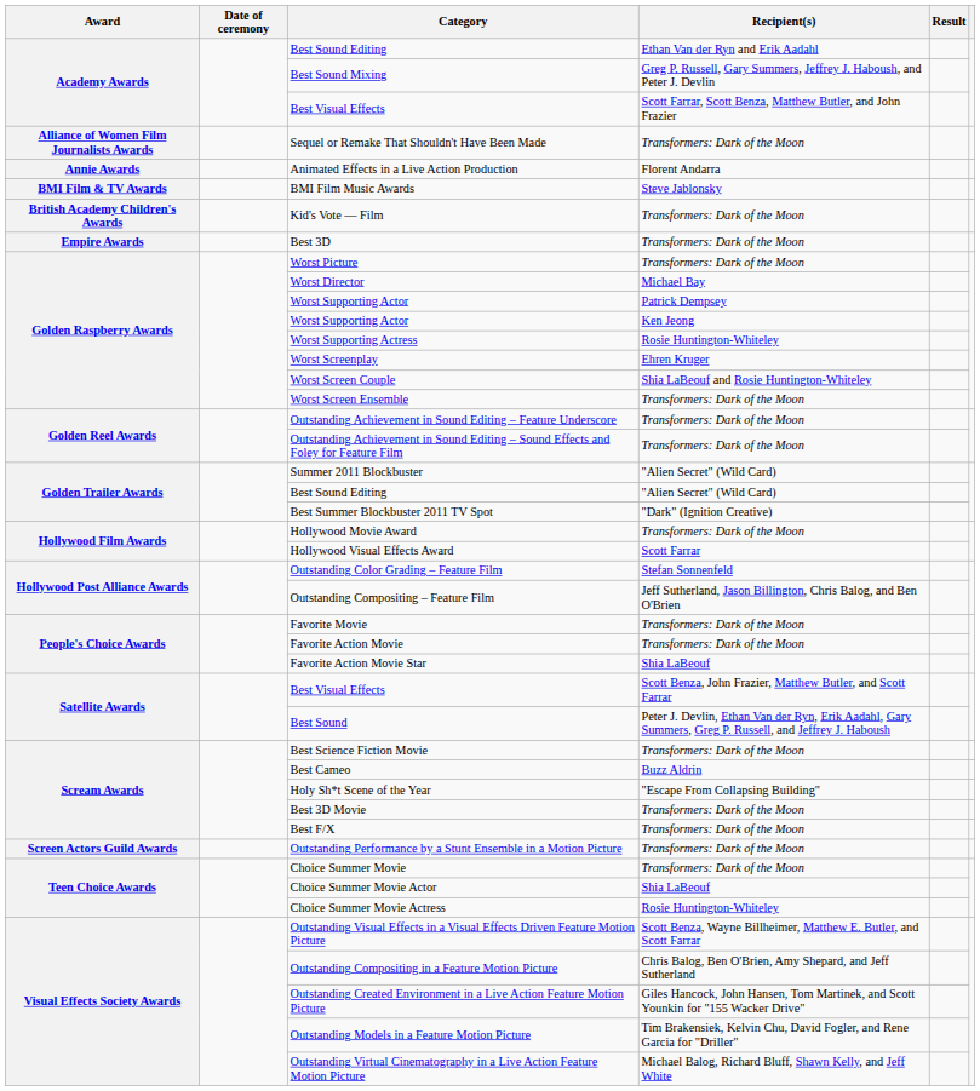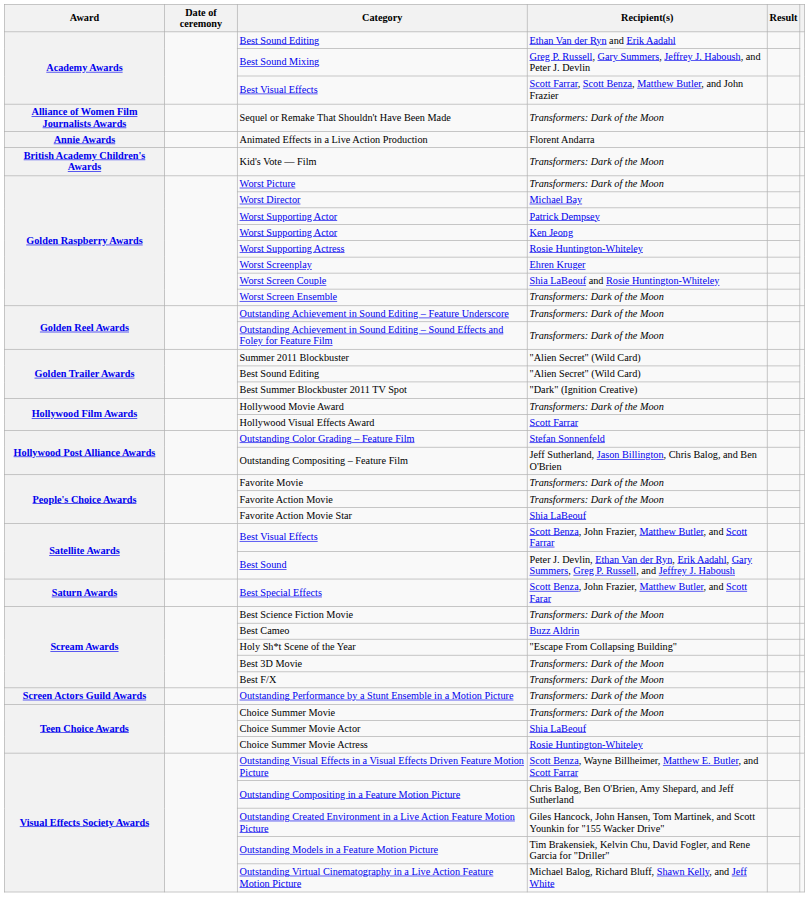 <table class="wikitable sortable plainrowheaders" style="width: 99%">
 <tr>
 <th scope="col">Award</th>
 <th scope="col">Date of ceremony</th>
 <th scope="col">Category</th>
 <th scope="col" style="width:30%;">Recipient(s)</th>
 <th scope="col">Result</th>
 <th scope="col" class="unsortable"></th>
 </tr>
 <tr>
 <th scope="rowgroup" rowspan="3"><a href='#'>Academy Awards</a></th>
 <td rowspan="3"><a href='#'></a></td>
 <td><a href='#'>Best Sound Editing</a></td>
 <td data-sort-value="Van der Ryn, Ethan and Aadahl, Erik"><a href='#'>Ethan Van der Ryn</a> and <a href='#'>Erik Aadahl</a></td>
 <td></td>
 <td rowspan="3" style="text-align:center;"><br></td>
 </tr>
 <tr>
 <td><a href='#'>Best Sound Mixing</a></td>
 <td data-sort-value="Russell, Greg P.; Summers, Gary; Haboush, Jeffrey J.; and Devlin, Peter J."><a href='#'>Greg P. Russell</a>, <a href='#'>Gary Summers</a>, <a href='#'>Jeffrey J. Haboush</a>, and Peter J. Devlin</td>
 <td></td>
 </tr>
 <tr>
 <td><a href='#'>Best Visual Effects</a></td>
 <td data-sort-value="Farrar, Scott; Benza, Scott; Butler, Matthew; and Frazier, John"><a href='#'>Scott Farrar</a>, <a href='#'>Scott Benza</a>, <a href='#'>Matthew Butler</a>, and John Frazier</td>
 <td></td>
 </tr>
 <tr>
 <th scope="row"><a href='#'>Alliance of Women Film Journalists Awards</a></th>
 <td></td>
 <td>Sequel or Remake That Shouldn't Have Been Made</td>
 <td><em>Transformers: Dark of the Moon</em></td>
 <td></td>
 <td style="text-align:center;"><br></td>
 </tr>
 <tr>
 <th scope="row"><a href='#'>Annie Awards</a></th>
 <td><a href='#'></a></td>
 <td>Animated Effects in a Live Action Production</td>
 <td data-sort-value="Andarra, Florent">Florent Andarra</td>
 <td></td>
 <td style="text-align:center;"></td>
 </tr>
 <tr>
-<th scope="row"><a href='#'>BMI Film & TV Awards</a></th>
-<td></td>
-<td>BMI Film Music Awards</td>
-<td data-sort-value="Jablonsky, Steve"><a href='#'>Steve Jablonsky</a></td>
-<td></td>
-<td style="text-align:center;"></td>
-</tr>
-<tr>
 <th scope="row"><a href='#'>British Academy Children's Awards</a></th>
 <td></td>
 <td>Kid's Vote — Film</td>
-<td><em>Transformers: Dark of the Moon</em></td>
-<td></td>
-<td style="text-align:center;"></td>
-</tr>
-<tr>
-<th scope="row"><a href='#'>Empire Awards</a></th>
-<td><a href='#'></a></td>
-<td>Best 3D</td>
 <td><em>Transformers: Dark of the Moon</em></td>
 <td></td>
 <td style="text-align:center;"></td>
 </tr>
 <tr>
 <th scope="rowgroup" rowspan="8"><a href='#'>Golden Raspberry Awards</a></th>
 <td rowspan="8"><a href='#'></a></td>
 <td><a href='#'>Worst Picture</a></td>
 <td><em>Transformers: Dark of the Moon</em></td>
 <td></td>
 <td rowspan="8" style="text-align:center;"></td>
 </tr>
 <tr>
 <td><a href='#'>Worst Director</a></td>
 <td data-sort-value="Bay, Michael"><a href='#'>Michael Bay</a></td>
 <td></td>
 </tr>
 <tr>
 <td><a href='#'>Worst Supporting Actor</a></td>
 <td data-sort-value="Dempsey, Patrick"><a href='#'>Patrick Dempsey</a></td>
 <td></td>
 </tr>
 <tr>
 <td><a href='#'>Worst Supporting Actor</a></td>
 <td data-sort-value="Jeong, Ken"><a href='#'>Ken Jeong</a></td>
 <td></td>
 </tr>
 <tr>
 <td><a href='#'>Worst Supporting Actress</a></td>
 <td data-sort-value="Huntington-Whiteley, Rosie"><a href='#'>Rosie Huntington-Whiteley</a></td>
 <td></td>
 </tr>
 <tr>
 <td><a href='#'>Worst Screenplay</a></td>
 <td data-sort-value="Kruger, Ehren"><a href='#'>Ehren Kruger</a></td>
 <td></td>
 </tr>
 <tr>
 <td><a href='#'>Worst Screen Couple</a></td>
 <td data-sort-value="LaBeouf, Shia and Huntington-Whiteley, Rosie"><a href='#'>Shia LaBeouf</a> and <a href='#'>Rosie Huntington-Whiteley</a></td>
 <td></td>
 </tr>
 <tr>
 <td><a href='#'>Worst Screen Ensemble</a></td>
 <td><em>Transformers: Dark of the Moon</em></td>
 <td></td>
 </tr>
 <tr>
 <th scope="rowgroup" rowspan="2"><a href='#'>Golden Reel Awards</a></th>
 <td rowspan="2"></td>
 <td><a href='#'>Outstanding Achievement in Sound Editing – Feature Underscore</a></td>
 <td><em>Transformers: Dark of the Moon</em></td>
 <td></td>
 <td rowspan="2" style="text-align:center;"><br></td>
 </tr>
 <tr>
 <td><a href='#'>Outstanding Achievement in Sound Editing – Sound Effects and Foley for Feature Film</a></td>
 <td><em>Transformers: Dark of the Moon</em></td>
 <td></td>
 </tr>
 <tr>
 <th scope="rowgroup" rowspan="3"><a href='#'>Golden Trailer Awards</a></th>
 <td rowspan="3"></td>
 <td>Summer 2011 Blockbuster</td>
 <td data-sort-value="Alien Secret">"Alien Secret" (Wild Card)</td>
 <td></td>
 <td rowspan="3" style="text-align:center;"></td>
 </tr>
 <tr>
 <td>Best Sound Editing</td>
 <td data-sort-value="Alien Secret">"Alien Secret" (Wild Card)</td>
 <td></td>
 </tr>
 <tr>
 <td>Best Summer Blockbuster 2011 TV Spot</td>
 <td data-sort-value="Dark">"Dark" (Ignition Creative)</td>
 <td></td>
 </tr>
 <tr>
 <th scope="row" rowspan="2"><a href='#'>Hollywood Film Awards</a></th>
 <td rowspan="2"></td>
 <td>Hollywood Movie Award</td>
 <td><em>Transformers: Dark of the Moon</em></td>
 <td></td>
 <td rowspan="2" style="text-align:center;"><br></td>
 </tr>
 <tr>
 <td>Hollywood Visual Effects Award</td>
 <td data-sort-value="Farrar, Scott"><a href='#'>Scott Farrar</a></td>
 <td></td>
 </tr>
 <tr>
 <th scope="rowgroup" rowspan="2"><a href='#'>Hollywood Post Alliance Awards</a></th>
 <td rowspan="2"></td>
 <td><a href='#'>Outstanding Color Grading – Feature Film</a></td>
 <td data-sort-value="Sonnenfeld, Stefan"><a href='#'>Stefan Sonnenfeld</a></td>
 <td></td>
 <td rowspan="2" style="text-align:center;"><br></td>
 </tr>
 <tr>
 <td>Outstanding Compositing – Feature Film</td>
 <td data-sort-value="Sutherland, Jeff; Billington, Jason; Balog, Chris; and O'Brien, Ben">Jeff Sutherland, <a href='#'>Jason Billington</a>, Chris Balog, and Ben O'Brien</td>
 <td></td>
 </tr>
 <tr>
 <th scope="rowgroup" rowspan="3"><a href='#'>People's Choice Awards</a></th>
 <td rowspan="3"><a href='#'></a></td>
 <td>Favorite Movie</td>
 <td><em>Transformers: Dark of the Moon</em></td>
 <td></td>
 <td rowspan="3" style="text-align:center;"></td>
 </tr>
 <tr>
 <td>Favorite Action Movie</td>
 <td><em>Transformers: Dark of the Moon</em></td>
 <td></td>
 </tr>
 <tr>
 <td>Favorite Action Movie Star</td>
 <td data-sort-value="LaBeouf, Shia"><a href='#'>Shia LaBeouf</a></td>
 <td></td>
 </tr>
 <tr>
 <th scope="rowgroup" rowspan="2"><a href='#'>Satellite Awards</a></th>
 <td rowspan="2"><a href='#'></a></td>
 <td><a href='#'>Best Visual Effects</a></td>
 <td data-sort-value="Benza, Scott; Frazier, John; Butler, Matthew; and Farrar, Scott"><a href='#'>Scott Benza</a>, John Frazier, <a href='#'>Matthew Butler</a>, and <a href='#'>Scott Farrar</a></td>
 <td></td>
 <td rowspan="2" style="text-align:center;"><br></td>
 </tr>
 <tr>
 <td><a href='#'>Best Sound</a></td>
 <td data-sort-value="Devlin, Peter J.; Van der Ryn, Ethan; Aadahl, Erik; Summers, Gary; Russell, Greg P.; and Haboush, Jeffrey J.">Peter J. Devlin, <a href='#'>Ethan Van der Ryn</a>, <a href='#'>Erik Aadahl</a>, <a href='#'>Gary Summers</a>, <a href='#'>Greg P. Russell</a>, and <a href='#'>Jeffrey J. Haboush</a></td>
 <td></td>
 </tr>
 <tr>
+<th scope="row"><a href='#'>Saturn Awards</a></th>
+<td><a href='#'></a></td>
+<td><a href='#'>Best Special Effects</a></td>
+<td data-sort-value="Benza, Scott; Fraizer, John; Butler, Matthew; and Farar, Scott"><a href='#'>Scott Benza</a>, John Frazier, <a href='#'>Matthew Butler</a>, and <a href='#'>Scott Farar</a></td>
+<td></td>
+<td style="text-align:center;"><br></td>
+</tr>
+<tr>
 <th scope="rowgroup" rowspan="5"><a href='#'>Scream Awards</a></th>
 <td rowspan="5"><a href='#'></a></td>
 <td>Best Science Fiction Movie</td>
 <td><em>Transformers: Dark of the Moon</em></td>
 <td></td>
 <td style="text-align:center;"><br></td>
 </tr>
 <tr>
 <td>Best Cameo</td>
 <td data-sort-value="Aldrin, Buzz"><a href='#'>Buzz Aldrin</a></td>
 <td></td>
 <td style="text-align:center;"><br></td>
 </tr>
 <tr>
 <td>Holy Sh*t Scene of the Year</td>
 <td data-sort-value="Escape From Collapsing Building">"Escape From Collapsing Building"</td>
 <td></td>
 <td style="text-align:center;"><br></td>
 </tr>
 <tr>
 <td>Best 3D Movie</td>
 <td><em>Transformers: Dark of the Moon</em></td>
 <td></td>
 <td style="text-align:center;"></td>
 </tr>
 <tr>
 <td>Best F/X</td>
 <td><em>Transformers: Dark of the Moon</em></td>
 <td></td>
 <td style="text-align:center;"><br></td>
 </tr>
 <tr>
 <th scope="row"><a href='#'>Screen Actors Guild Awards</a></th>
 <td><a href='#'></a></td>
 <td><a href='#'>Outstanding Performance by a Stunt Ensemble in a Motion Picture</a></td>
 <td><em>Transformers: Dark of the Moon</em></td>
 <td></td>
 <td style="text-align:center;"></td>
 </tr>
 <tr>
 <th scope="rowgroup" rowspan="3"><a href='#'>Teen Choice Awards</a></th>
 <td rowspan="3"><a href='#'></a></td>
 <td>Choice Summer Movie</td>
 <td><em>Transformers: Dark of the Moon</em></td>
 <td></td>
 <td rowspan="3" style="text-align:center;"><br></td>
 </tr>
 <tr>
 <td>Choice Summer Movie Actor</td>
 <td data-sort-value="LaBeouf, Shia"><a href='#'>Shia LaBeouf</a></td>
 <td></td>
 </tr>
 <tr>
 <td>Choice Summer Movie Actress</td>
 <td data-sort-value="Huntington-Whiteley, Rosie"><a href='#'>Rosie Huntington-Whiteley</a></td>
 <td></td>
 </tr>
 <tr>
 <th scope="rowgroup" rowspan="5"><a href='#'>Visual Effects Society Awards</a></th>
 <td rowspan="5"><a href='#'></a></td>
 <td><a href='#'>Outstanding Visual Effects in a Visual Effects Driven Feature Motion Picture</a></td>
 <td data-sort-value="Benza, Scott; Billheimer, Wayne; Butler, Matthew E.; and Farrar, Scott"><a href='#'>Scott Benza</a>, Wayne Billheimer, <a href='#'>Matthew E. Butler</a>, and <a href='#'>Scott Farrar</a></td>
 <td></td>
 <td rowspan="5" style="text-align:center;"><br></td>
 </tr>
 <tr>
 <td><a href='#'>Outstanding Compositing in a Feature Motion Picture</a></td>
 <td data-sort-value="Balog, Chris; O'Brien, Ben; Shepard, Amy; and Sutherland, Jeff">Chris Balog, Ben O'Brien, Amy Shepard, and Jeff Sutherland</td>
 <td></td>
 </tr>
 <tr>
 <td><a href='#'>Outstanding Created Environment in a Live Action Feature Motion Picture</a></td>
 <td data-sort-value="Hancock, Giles; Hansen, John; Martinek, Tom; and Younkin, Scott">Giles Hancock, John Hansen, Tom Martinek, and Scott Younkin for "155 Wacker Drive"</td>
 <td></td>
 </tr>
 <tr>
 <td><a href='#'>Outstanding Models in a Feature Motion Picture</a></td>
 <td data-sort-value="Brakensiek, Tim; Chu, Kelvin; Fogler, David; and Garcia, Rene">Tim Brakensiek, Kelvin Chu, David Fogler, and Rene Garcia for "Driller"</td>
 <td></td>
 </tr>
 <tr>
 <td><a href='#'>Outstanding Virtual Cinematography in a Live Action Feature Motion Picture</a></td>
 <td data-sort-value="Balog, Michael; Bluff, Richard; Kelly, Shawn; and White, Jeff">Michael Balog, Richard Bluff, <a href='#'>Shawn Kelly</a>, and <a href='#'>Jeff White</a></td>
 <td></td>
 </tr>
 </table>
